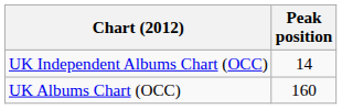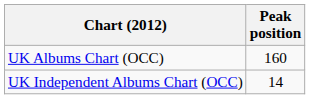 <table class="wikitable sortable">
 <tr>
 <th>Chart (2012)</th>
 <th>Peak<br>position</th>
 </tr>
 <tr>
+<td><a href='#'>UK Albums Chart</a> (OCC)</td>
+<td align="center">160</td>
+</tr>
+<tr>
 <td><a href='#'>UK Independent Albums Chart</a> (<a href='#'>OCC</a>)</td>
 <td align="center">14</td>
 </tr>
-<tr>
-<td><a href='#'>UK Albums Chart</a> (OCC)</td>
-<td align="center">160</td>
-</tr>
 </table>
